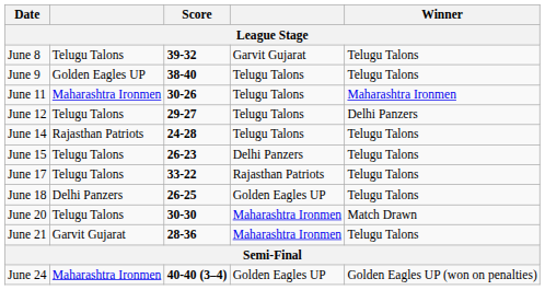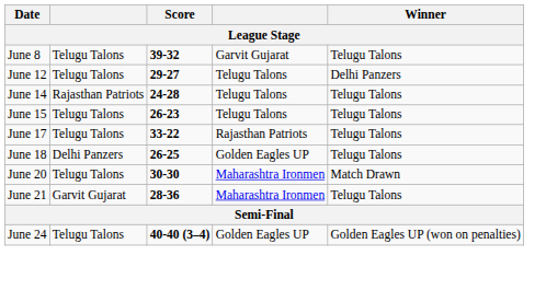 <table class="wikitable">
 <tr>
 <th>Date</th>
 <th></th>
 <th>Score</th>
 <th></th>
 <th>Winner</th>
 </tr>
 <tr>
 <th colspan="5">League Stage</th>
 </tr>
 <tr>
 <td>June 8</td>
 <td>Telugu Talons</td>
 <td><strong>39-32</strong></td>
 <td>Garvit Gujarat</td>
 <td>Telugu Talons</td>
 </tr>
 <tr>
-<td>June 9</td>
-<td>Golden Eagles UP</td>
-<td><strong>38-40</strong></td>
-<td>Telugu Talons</td>
-<td>Telugu Talons</td>
-</tr>
-<tr>
-<td>June 11</td>
-<td><a href='#'>Maharashtra Ironmen</a></td>
-<td><strong>30-26</strong></td>
-<td>Telugu Talons</td>
-<td><a href='#'>Maharashtra Ironmen</a></td>
-</tr>
-<tr>
 <td>June 12</td>
 <td>Telugu Talons</td>
 <td><strong>29-27</strong></td>
 <td>Telugu Talons</td>
 <td>Delhi Panzers</td>
 </tr>
 <tr>
 <td>June 14</td>
 <td>Rajasthan Patriots</td>
 <td><strong>24-28</strong></td>
 <td>Telugu Talons</td>
 <td>Telugu Talons</td>
 </tr>
 <tr>
 <td>June 15</td>
 <td>Telugu Talons</td>
 <td><strong>26-23</strong></td>
-<td>Delhi Panzers</td>
+<td>Telugu Talons</td>
 <td>Telugu Talons</td>
 </tr>
 <tr>
 <td>June 17</td>
 <td>Telugu Talons</td>
 <td><strong>33-22</strong></td>
 <td>Rajasthan Patriots</td>
 <td>Telugu Talons</td>
 </tr>
 <tr>
 <td>June 18</td>
 <td>Delhi Panzers</td>
 <td><strong>26-25</strong></td>
 <td>Golden Eagles UP</td>
 <td>Telugu Talons</td>
 </tr>
 <tr>
 <td>June 20</td>
 <td>Telugu Talons</td>
 <td><strong>30-30</strong></td>
 <td><a href='#'>Maharashtra Ironmen</a></td>
 <td>Match Drawn</td>
 </tr>
 <tr>
 <td>June 21</td>
 <td>Garvit Gujarat</td>
 <td><strong>28-36</strong></td>
 <td><a href='#'>Maharashtra Ironmen</a></td>
 <td>Telugu Talons</td>
 </tr>
 <tr>
 <th colspan="5">Semi-Final</th>
 </tr>
 <tr>
 <td>June 24</td>
-<td><a href='#'>Maharashtra Ironmen</a></td>
+<td>Telugu Talons</td>
 <td><strong>40-40 (3–4)</strong></td>
 <td>Golden Eagles UP</td>
 <td>Golden Eagles UP (won on penalties)</td>
 </tr>
 </table>
